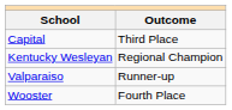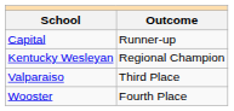 <table class="wikitable">
 <tr>
 <th colspan="3" style="background:#ffdead;"></th>
 </tr>
 <tr>
 <th>School</th>
 <th>Outcome</th>
 </tr>
 <tr>
 <td><a href='#'>Capital</a></td>
-<td>Third Place</td>
+<td>Runner-up</td>
 </tr>
 <tr>
 <td><a href='#'>Kentucky Wesleyan</a></td>
 <td>Regional Champion</td>
 </tr>
 <tr>
 <td><a href='#'>Valparaiso</a></td>
-<td>Runner-up</td>
+<td>Third Place</td>
 </tr>
 <tr>
 <td><a href='#'>Wooster</a></td>
 <td>Fourth Place</td>
 </tr>
 </table>
